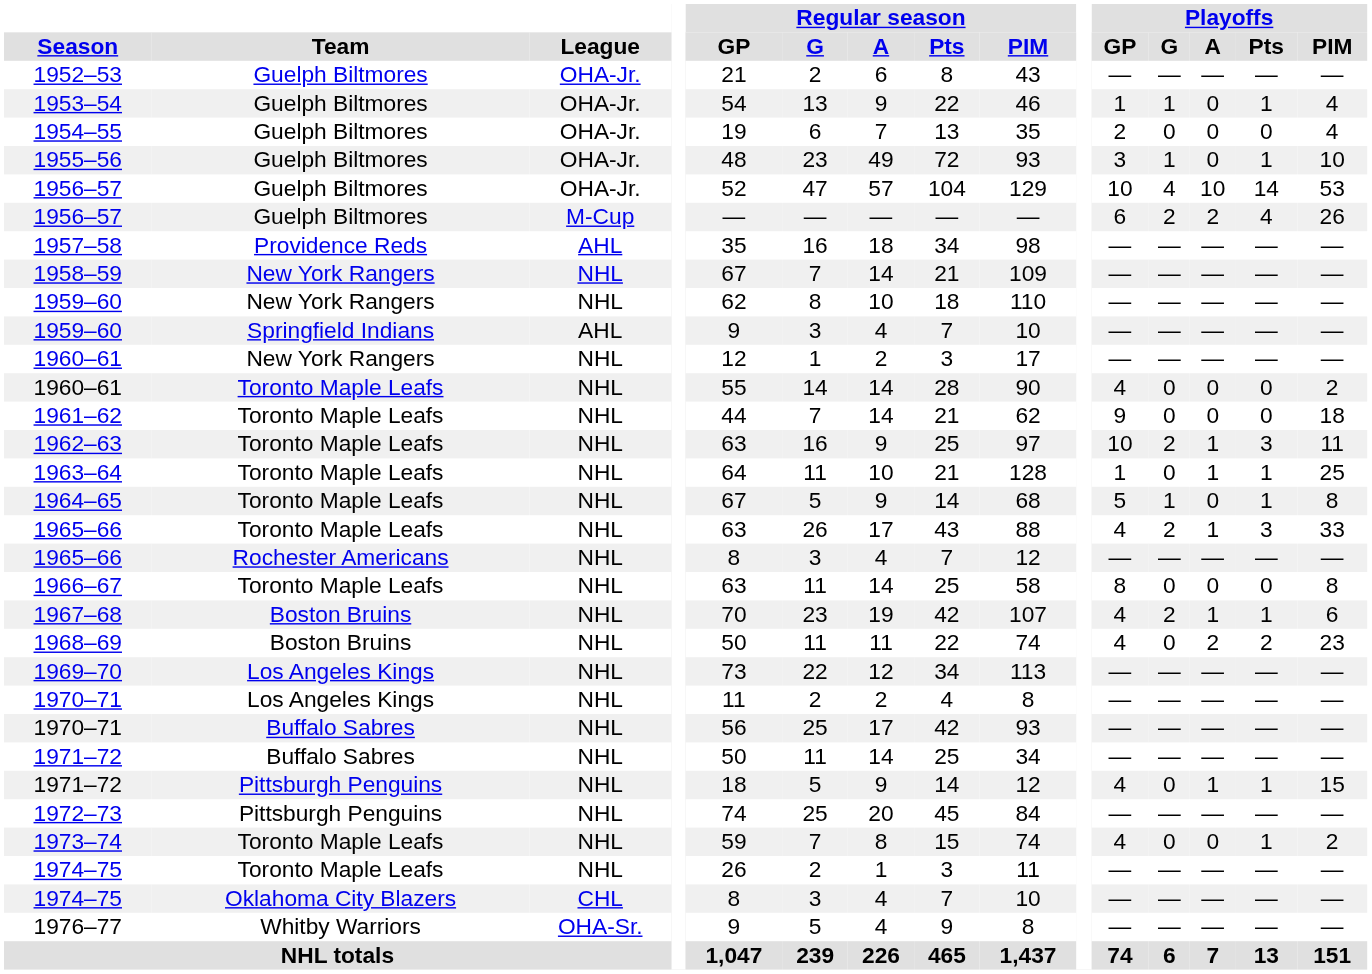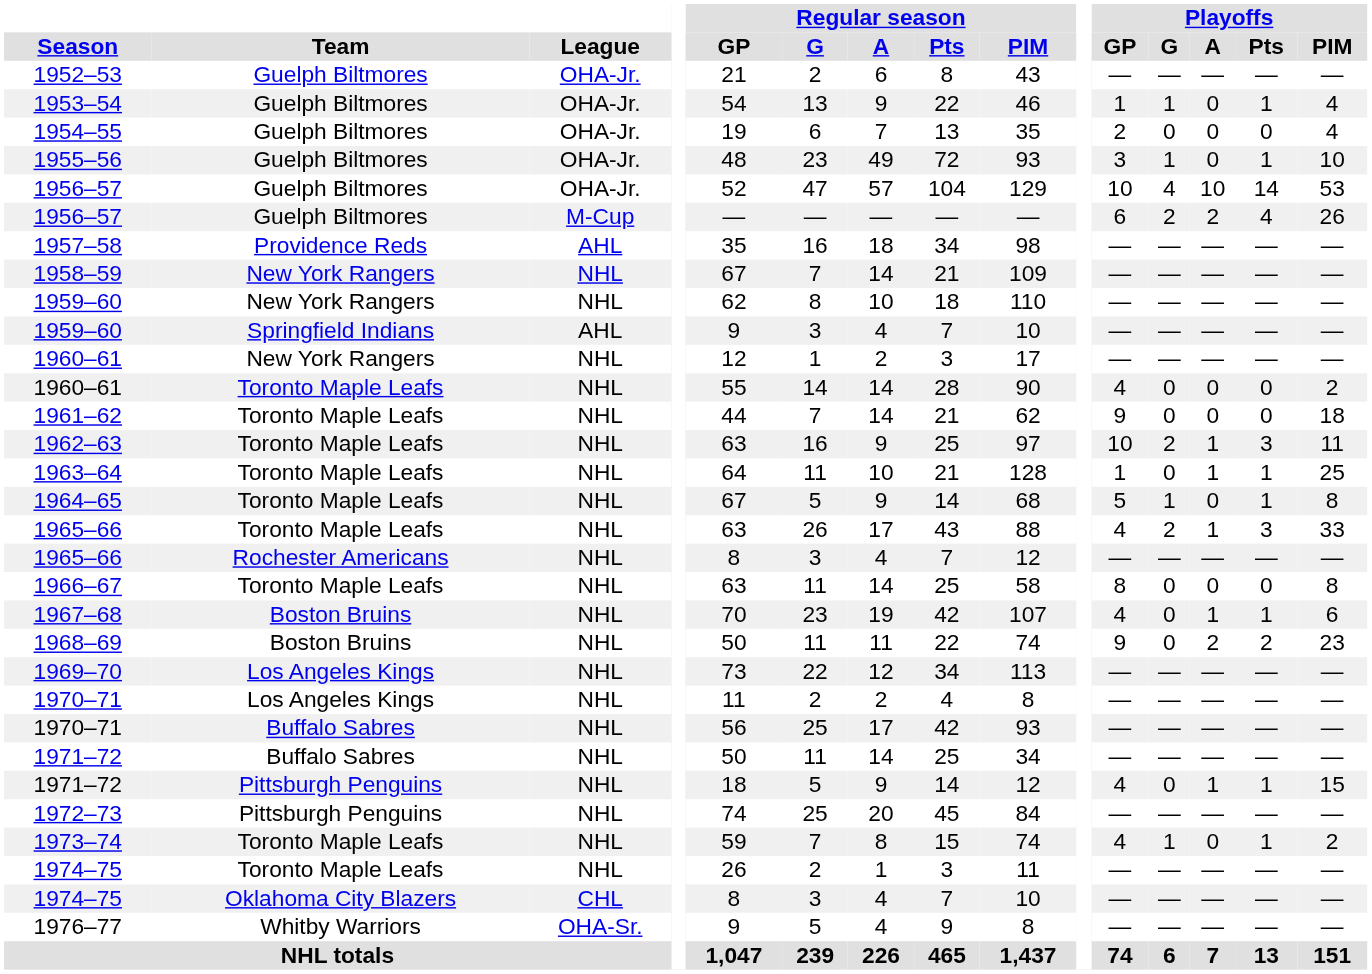 <table border="0" cellpadding="1" cellspacing="0" style="text-align:center; width:60em">
 <tr bgcolor="#e0e0e0">
 <th colspan="3" bgcolor="#ffffff"> </th>
 <th rowspan="99" bgcolor="#ffffff"> </th>
 <th colspan="5"><a href='#'>Regular season</a></th>
 <th rowspan="99" bgcolor="#ffffff"> </th>
 <th colspan="5"><a href='#'>Playoffs</a></th>
 </tr>
 <tr bgcolor="#e0e0e0">
 <th><a href='#'>Season</a></th>
 <th>Team</th>
 <th>League</th>
 <th>GP</th>
 <th><a href='#'>G</a></th>
 <th><a href='#'>A</a></th>
 <th><a href='#'>Pts</a></th>
 <th><a href='#'>PIM</a></th>
 <th>GP</th>
 <th>G</th>
 <th>A</th>
 <th>Pts</th>
 <th>PIM</th>
 </tr>
 <tr>
 <td><a href='#'>1952–53</a></td>
 <td><a href='#'>Guelph Biltmores</a></td>
 <td><a href='#'>OHA-Jr.</a></td>
 <td>21</td>
 <td>2</td>
 <td>6</td>
 <td>8</td>
 <td>43</td>
 <td>—</td>
 <td>—</td>
 <td>—</td>
 <td>—</td>
 <td>—</td>
 </tr>
 <tr bgcolor="#f0f0f0">
 <td><a href='#'>1953–54</a></td>
 <td>Guelph Biltmores</td>
 <td>OHA-Jr.</td>
 <td>54</td>
 <td>13</td>
 <td>9</td>
 <td>22</td>
 <td>46</td>
 <td>1</td>
 <td>1</td>
 <td>0</td>
 <td>1</td>
 <td>4</td>
 </tr>
 <tr>
 <td><a href='#'>1954–55</a></td>
 <td>Guelph Biltmores</td>
 <td>OHA-Jr.</td>
 <td>19</td>
 <td>6</td>
 <td>7</td>
 <td>13</td>
 <td>35</td>
 <td>2</td>
 <td>0</td>
 <td>0</td>
 <td>0</td>
 <td>4</td>
 </tr>
 <tr bgcolor="#f0f0f0">
 <td><a href='#'>1955–56</a></td>
 <td>Guelph Biltmores</td>
 <td>OHA-Jr.</td>
 <td>48</td>
 <td>23</td>
 <td>49</td>
 <td>72</td>
 <td>93</td>
 <td>3</td>
 <td>1</td>
 <td>0</td>
 <td>1</td>
 <td>10</td>
 </tr>
 <tr>
 <td><a href='#'>1956–57</a></td>
 <td>Guelph Biltmores</td>
 <td>OHA-Jr.</td>
 <td>52</td>
 <td>47</td>
 <td>57</td>
 <td>104</td>
 <td>129</td>
 <td>10</td>
 <td>4</td>
 <td>10</td>
 <td>14</td>
 <td>53</td>
 </tr>
 <tr bgcolor="#f0f0f0">
 <td><a href='#'>1956–57</a></td>
 <td>Guelph Biltmores</td>
 <td><a href='#'>M-Cup</a></td>
 <td>—</td>
 <td>—</td>
 <td>—</td>
 <td>—</td>
 <td>—</td>
 <td>6</td>
 <td>2</td>
 <td>2</td>
 <td>4</td>
 <td>26</td>
 </tr>
 <tr>
 <td><a href='#'>1957–58</a></td>
 <td><a href='#'>Providence Reds</a></td>
 <td><a href='#'>AHL</a></td>
 <td>35</td>
 <td>16</td>
 <td>18</td>
 <td>34</td>
 <td>98</td>
 <td>—</td>
 <td>—</td>
 <td>—</td>
 <td>—</td>
 <td>—</td>
 </tr>
 <tr bgcolor="#f0f0f0">
 <td><a href='#'>1958–59</a></td>
 <td><a href='#'>New York Rangers</a></td>
 <td><a href='#'>NHL</a></td>
 <td>67</td>
 <td>7</td>
 <td>14</td>
 <td>21</td>
 <td>109</td>
 <td>—</td>
 <td>—</td>
 <td>—</td>
 <td>—</td>
 <td>—</td>
 </tr>
 <tr>
 <td><a href='#'>1959–60</a></td>
 <td>New York Rangers</td>
 <td>NHL</td>
 <td>62</td>
 <td>8</td>
 <td>10</td>
 <td>18</td>
 <td>110</td>
 <td>—</td>
 <td>—</td>
 <td>—</td>
 <td>—</td>
 <td>—</td>
 </tr>
 <tr bgcolor="#f0f0f0">
 <td><a href='#'>1959–60</a></td>
 <td><a href='#'>Springfield Indians</a></td>
 <td>AHL</td>
 <td>9</td>
 <td>3</td>
 <td>4</td>
 <td>7</td>
 <td>10</td>
 <td>—</td>
 <td>—</td>
 <td>—</td>
 <td>—</td>
 <td>—</td>
 </tr>
 <tr>
 <td><a href='#'>1960–61</a></td>
 <td>New York Rangers</td>
 <td>NHL</td>
 <td>12</td>
 <td>1</td>
 <td>2</td>
 <td>3</td>
 <td>17</td>
 <td>—</td>
 <td>—</td>
 <td>—</td>
 <td>—</td>
 <td>—</td>
 </tr>
 <tr bgcolor="#f0f0f0">
 <td>1960–61</td>
 <td><a href='#'>Toronto Maple Leafs</a></td>
 <td>NHL</td>
 <td>55</td>
 <td>14</td>
 <td>14</td>
 <td>28</td>
 <td>90</td>
 <td>4</td>
 <td>0</td>
 <td>0</td>
 <td>0</td>
 <td>2</td>
 </tr>
 <tr>
 <td><a href='#'>1961–62</a></td>
 <td>Toronto Maple Leafs</td>
 <td>NHL</td>
 <td>44</td>
 <td>7</td>
 <td>14</td>
 <td>21</td>
 <td>62</td>
 <td>9</td>
 <td>0</td>
 <td>0</td>
 <td>0</td>
 <td>18</td>
 </tr>
 <tr bgcolor="#f0f0f0">
 <td><a href='#'>1962–63</a></td>
 <td>Toronto Maple Leafs</td>
 <td>NHL</td>
 <td>63</td>
 <td>16</td>
 <td>9</td>
 <td>25</td>
 <td>97</td>
 <td>10</td>
 <td>2</td>
 <td>1</td>
 <td>3</td>
 <td>11</td>
 </tr>
 <tr>
 <td><a href='#'>1963–64</a></td>
 <td>Toronto Maple Leafs</td>
 <td>NHL</td>
 <td>64</td>
 <td>11</td>
 <td>10</td>
 <td>21</td>
 <td>128</td>
 <td>1</td>
 <td>0</td>
 <td>1</td>
 <td>1</td>
 <td>25</td>
 </tr>
 <tr bgcolor="#f0f0f0">
 <td><a href='#'>1964–65</a></td>
 <td>Toronto Maple Leafs</td>
 <td>NHL</td>
 <td>67</td>
 <td>5</td>
 <td>9</td>
 <td>14</td>
 <td>68</td>
 <td>5</td>
 <td>1</td>
 <td>0</td>
 <td>1</td>
 <td>8</td>
 </tr>
 <tr>
 <td><a href='#'>1965–66</a></td>
 <td>Toronto Maple Leafs</td>
 <td>NHL</td>
 <td>63</td>
 <td>26</td>
 <td>17</td>
 <td>43</td>
 <td>88</td>
 <td>4</td>
 <td>2</td>
 <td>1</td>
 <td>3</td>
 <td>33</td>
 </tr>
 <tr bgcolor="#f0f0f0">
 <td><a href='#'>1965–66</a></td>
 <td><a href='#'>Rochester Americans</a></td>
 <td>NHL</td>
 <td>8</td>
 <td>3</td>
 <td>4</td>
 <td>7</td>
 <td>12</td>
 <td>—</td>
 <td>—</td>
 <td>—</td>
 <td>—</td>
 <td>—</td>
 </tr>
 <tr>
 <td><a href='#'>1966–67</a></td>
 <td>Toronto Maple Leafs</td>
 <td>NHL</td>
 <td>63</td>
 <td>11</td>
 <td>14</td>
 <td>25</td>
 <td>58</td>
 <td>8</td>
 <td>0</td>
 <td>0</td>
 <td>0</td>
 <td>8</td>
 </tr>
 <tr bgcolor="#f0f0f0">
 <td><a href='#'>1967–68</a></td>
 <td><a href='#'>Boston Bruins</a></td>
 <td>NHL</td>
 <td>70</td>
 <td>23</td>
 <td>19</td>
 <td>42</td>
 <td>107</td>
 <td>4</td>
-<td>2</td>
+<td>0</td>
 <td>1</td>
 <td>1</td>
 <td>6</td>
 </tr>
 <tr>
 <td><a href='#'>1968–69</a></td>
 <td>Boston Bruins</td>
 <td>NHL</td>
 <td>50</td>
 <td>11</td>
 <td>11</td>
 <td>22</td>
 <td>74</td>
-<td>4</td>
+<td>9</td>
 <td>0</td>
 <td>2</td>
 <td>2</td>
 <td>23</td>
 </tr>
 <tr bgcolor="#f0f0f0">
 <td><a href='#'>1969–70</a></td>
 <td><a href='#'>Los Angeles Kings</a></td>
 <td>NHL</td>
 <td>73</td>
 <td>22</td>
 <td>12</td>
 <td>34</td>
 <td>113</td>
 <td>—</td>
 <td>—</td>
 <td>—</td>
 <td>—</td>
 <td>—</td>
 </tr>
 <tr>
 <td><a href='#'>1970–71</a></td>
 <td>Los Angeles Kings</td>
 <td>NHL</td>
 <td>11</td>
 <td>2</td>
 <td>2</td>
 <td>4</td>
 <td>8</td>
 <td>—</td>
 <td>—</td>
 <td>—</td>
 <td>—</td>
 <td>—</td>
 </tr>
 <tr bgcolor="#f0f0f0">
 <td>1970–71</td>
 <td><a href='#'>Buffalo Sabres</a></td>
 <td>NHL</td>
 <td>56</td>
 <td>25</td>
 <td>17</td>
 <td>42</td>
 <td>93</td>
 <td>—</td>
 <td>—</td>
 <td>—</td>
 <td>—</td>
 <td>—</td>
 </tr>
 <tr>
 <td><a href='#'>1971–72</a></td>
 <td>Buffalo Sabres</td>
 <td>NHL</td>
 <td>50</td>
 <td>11</td>
 <td>14</td>
 <td>25</td>
 <td>34</td>
 <td>—</td>
 <td>—</td>
 <td>—</td>
 <td>—</td>
 <td>—</td>
 </tr>
 <tr bgcolor="#f0f0f0">
 <td>1971–72</td>
 <td><a href='#'>Pittsburgh Penguins</a></td>
 <td>NHL</td>
 <td>18</td>
 <td>5</td>
 <td>9</td>
 <td>14</td>
 <td>12</td>
 <td>4</td>
 <td>0</td>
 <td>1</td>
 <td>1</td>
 <td>15</td>
 </tr>
 <tr>
 <td><a href='#'>1972–73</a></td>
 <td>Pittsburgh Penguins</td>
 <td>NHL</td>
 <td>74</td>
 <td>25</td>
 <td>20</td>
 <td>45</td>
 <td>84</td>
 <td>—</td>
 <td>—</td>
 <td>—</td>
 <td>—</td>
 <td>—</td>
 </tr>
 <tr bgcolor="#f0f0f0">
 <td><a href='#'>1973–74</a></td>
 <td>Toronto Maple Leafs</td>
 <td>NHL</td>
 <td>59</td>
 <td>7</td>
 <td>8</td>
 <td>15</td>
 <td>74</td>
 <td>4</td>
-<td>0</td>
+<td>1</td>
 <td>0</td>
 <td>1</td>
 <td>2</td>
 </tr>
 <tr>
 <td><a href='#'>1974–75</a></td>
 <td>Toronto Maple Leafs</td>
 <td>NHL</td>
 <td>26</td>
 <td>2</td>
 <td>1</td>
 <td>3</td>
 <td>11</td>
 <td>—</td>
 <td>—</td>
 <td>—</td>
 <td>—</td>
 <td>—</td>
 </tr>
 <tr bgcolor="#f0f0f0">
 <td><a href='#'>1974–75</a></td>
 <td><a href='#'>Oklahoma City Blazers</a></td>
 <td><a href='#'>CHL</a></td>
 <td>8</td>
 <td>3</td>
 <td>4</td>
 <td>7</td>
 <td>10</td>
 <td>—</td>
 <td>—</td>
 <td>—</td>
 <td>—</td>
 <td>—</td>
 </tr>
 <tr>
 <td>1976–77</td>
 <td>Whitby Warriors</td>
 <td><a href='#'>OHA-Sr.</a></td>
 <td>9</td>
 <td>5</td>
 <td>4</td>
 <td>9</td>
 <td>8</td>
 <td>—</td>
 <td>—</td>
 <td>—</td>
 <td>—</td>
 <td>—</td>
 </tr>
 <tr bgcolor="#e0e0e0">
 <th colspan="3">NHL totals</th>
 <th>1,047</th>
 <th>239</th>
 <th>226</th>
 <th>465</th>
 <th>1,437</th>
 <th>74</th>
 <th>6</th>
 <th>7</th>
 <th>13</th>
 <th>151</th>
 </tr>
 </table>
